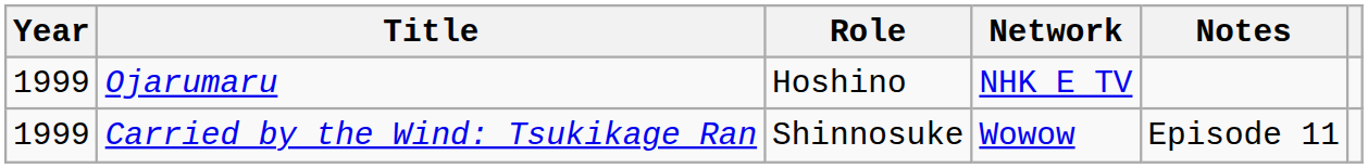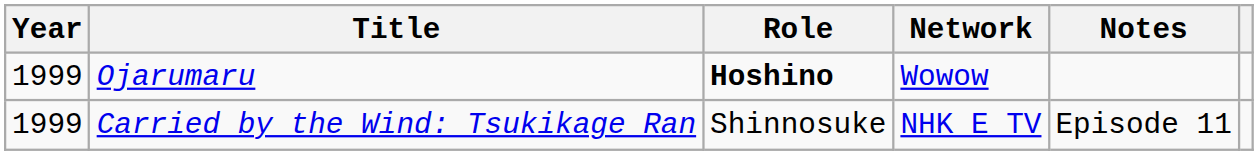 <table class="wikitable">
 <tr>
 <th>Year</th>
 <th>Title</th>
 <th>Role</th>
 <th>Network</th>
 <th>Notes</th>
 <th></th>
 </tr>
 <tr>
 <td>1999</td>
 <td><em><a href='#'>Ojarumaru</a></em></td>
-<td>Hoshino</td>
-<td><a href='#'>NHK E TV</a></td>
+<td><strong>Hoshino</strong></td>
+<td><a href='#'>Wowow</a></td>
 <td></td>
 <td></td>
 </tr>
 <tr>
 <td>1999</td>
 <td><em><a href='#'>Carried by the Wind: Tsukikage Ran</a></em></td>
 <td>Shinnosuke</td>
-<td><a href='#'>Wowow</a></td>
+<td><a href='#'>NHK E TV</a></td>
 <td>Episode 11</td>
 <td></td>
 </tr>
 </table>
